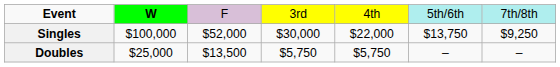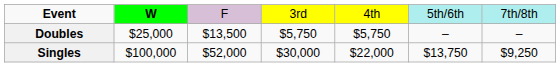 <table class=wikitable style=font-size:95%;text-align:center>
 <tr>
 <td style="width:130px"><strong>Event</strong></td>
 <td style="width:85px; background:lime"><strong>W</strong></td>
 <td style="width:85px; background:thistle">F</td>
 <td style="width:85px; background:#ffff00">3rd</td>
 <td style="width:85px; background:#ffff00">4th</td>
 <td style="width:85px; background:#afeeee">5th/6th</td>
 <td style="width:85px; background:#afeeee">7th/8th</td>
 </tr>
 <tr>
+<th style=background:#f1f1f1>Doubles </th>
+<td>$25,000</td>
+<td>$13,500</td>
+<td>$5,750</td>
+<td>$5,750</td>
+<td>–</td>
+<td>–</td>
+</tr>
+<tr>
 <th style=background:#f1f1f1>Singles </th>
 <td>$100,000</td>
 <td>$52,000</td>
 <td>$30,000</td>
 <td>$22,000</td>
 <td>$13,750</td>
 <td>$9,250</td>
 </tr>
-<tr>
-<th style=background:#f1f1f1>Doubles </th>
-<td>$25,000</td>
-<td>$13,500</td>
-<td>$5,750</td>
-<td>$5,750</td>
-<td>–</td>
-<td>–</td>
-</tr>
 </table>
